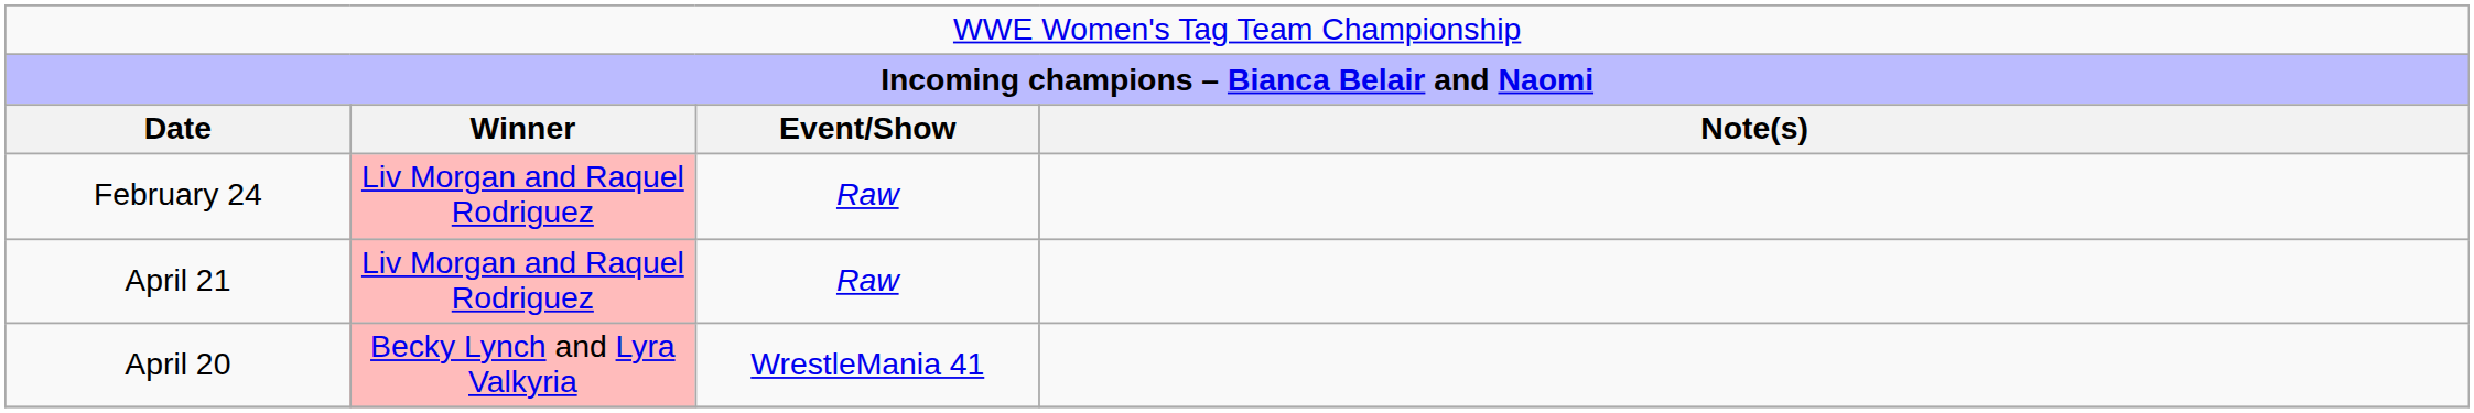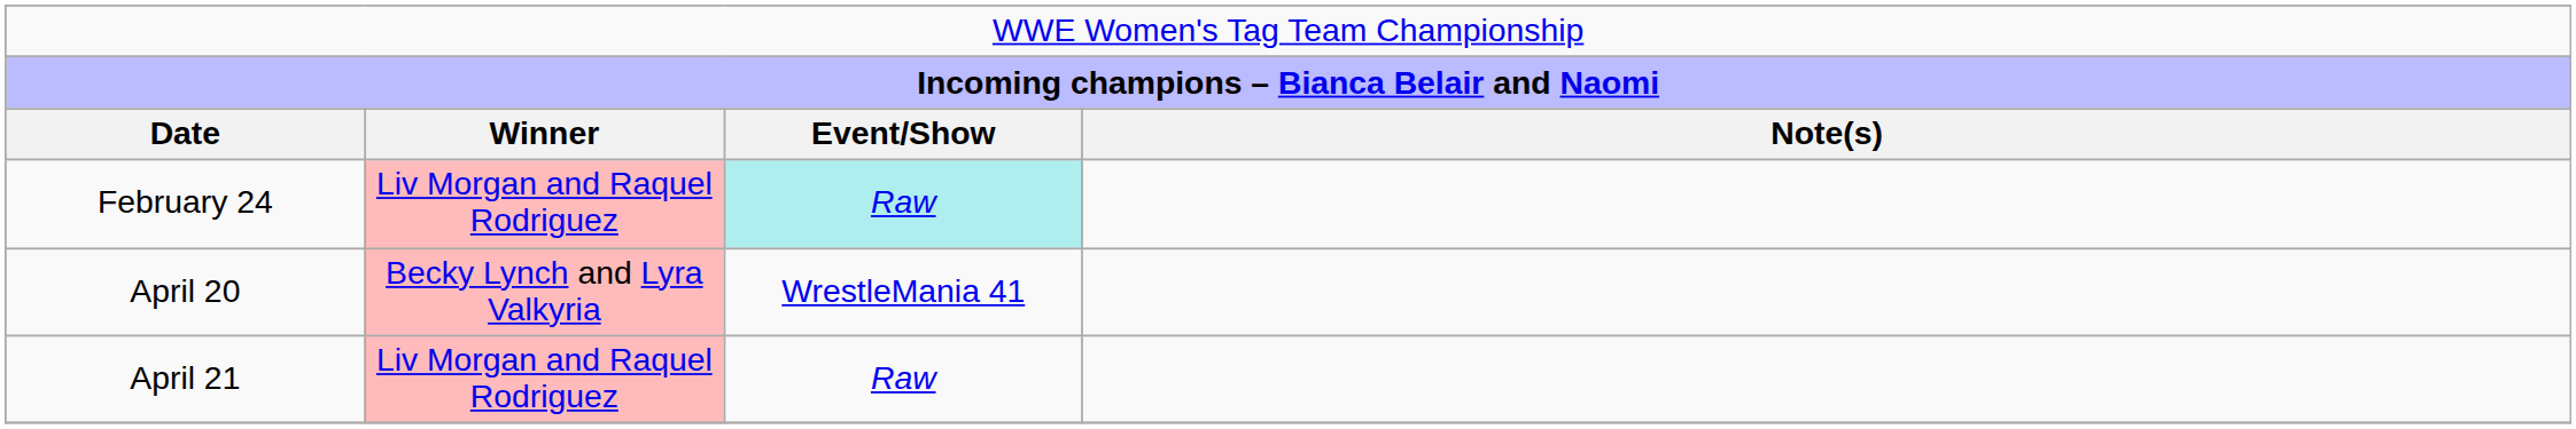 <table class="wikitable" style="text-align:center; width:100%;">
 <tr>
 <td colspan="4" style="text-align: center;"><a href='#'>WWE Women's Tag Team Championship</a></td>
 </tr>
 <tr style="background:#BBF;">
 <td colspan="4" style="text-align: center;"><strong>Incoming champions – <a href='#'>Bianca Belair</a> and <a href='#'>Naomi</a></strong></td>
 </tr>
 <tr>
 <th width="14%">Date</th>
 <th width="14%">Winner</th>
 <th width="14%">Event/Show</th>
 <th width="58%">Note(s)</th>
 </tr>
 <tr>
 <td>February 24</td>
 <td style="background:#FBB;"><a href='#'>Liv Morgan and Raquel Rodriguez</a></td>
-<td><em><a href='#'>Raw</a></em></td>
+<td style="background: paleturquoise;"><em><a href='#'>Raw</a></em></td>
+<td></td>
+</tr>
+<tr>
+<td>April 20</td>
+<td style="background:#FBB;"><a href='#'>Becky Lynch</a> and <a href='#'>Lyra Valkyria</a></td>
+<td><a href='#'>WrestleMania 41</a><br></td>
 <td></td>
 </tr>
 <tr>
 <td>April 21</td>
 <td style="background:#FBB;"><a href='#'>Liv Morgan and Raquel Rodriguez</a></td>
 <td><em><a href='#'>Raw</a></em></td>
 <td></td>
 </tr>
 <tr>
-<td>April 20</td>
-<td style="background:#FBB;"><a href='#'>Becky Lynch</a> and <a href='#'>Lyra Valkyria</a></td>
-<td><a href='#'>WrestleMania 41</a><br></td>
-<td></td>
-</tr>
-<tr>
 </tr>
 </table>
